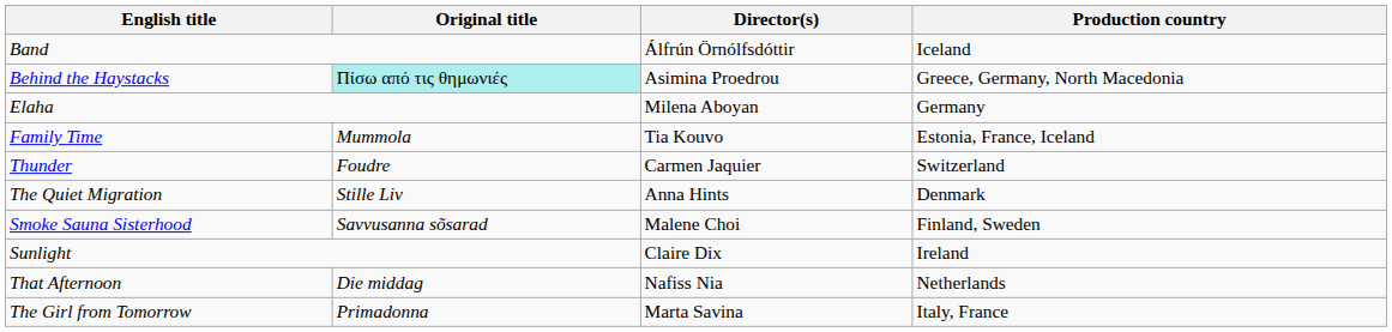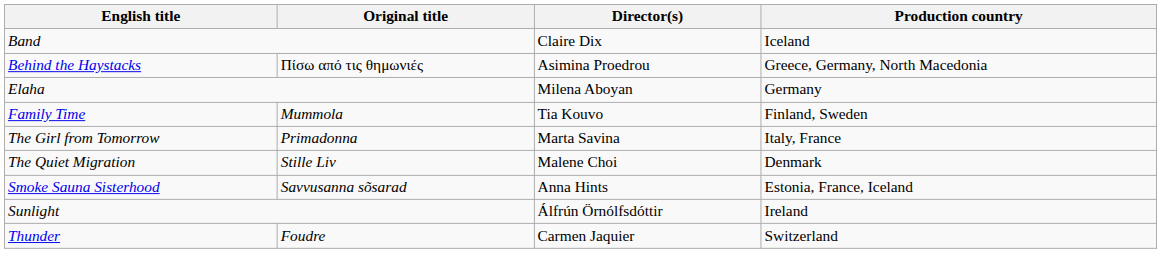 <table class="wikitable" style="width:95%; margin-bottom:2px">
 <tr>
 <th>English title</th>
 <th>Original title</th>
 <th>Director(s)</th>
 <th>Production country</th>
 </tr>
 <tr>
 <td colspan="2"><em>Band</em></td>
-<td>Álfrún Örnólfsdóttir</td>
+<td>Claire Dix</td>
 <td>Iceland</td>
 </tr>
 <tr>
 <td><em><a href='#'>Behind the Haystacks</a></em></td>
-<td style="background: paleturquoise;">Πίσω από τις θημωνιές</td>
+<td>Πίσω από τις θημωνιές</td>
 <td>Asimina Proedrou</td>
 <td>Greece, Germany, North Macedonia</td>
 </tr>
 <tr>
 <td colspan="2"><em>Elaha</em></td>
 <td>Milena Aboyan</td>
 <td>Germany</td>
 </tr>
 <tr>
 <td><em><a href='#'>Family Time</a></em></td>
 <td><em>Mummola</em></td>
 <td>Tia Kouvo</td>
+<td>Finland, Sweden</td>
+</tr>
+<tr>
+<td><em>The Girl from Tomorrow</em></td>
+<td><em>Primadonna</em></td>
+<td>Marta Savina</td>
+<td>Italy, France</td>
+</tr>
+<tr>
+<td><em>The Quiet Migration</em></td>
+<td><em>Stille Liv</em></td>
+<td>Malene Choi</td>
+<td>Denmark</td>
+</tr>
+<tr>
+<td><em><a href='#'>Smoke Sauna Sisterhood</a></em></td>
+<td><em>Savvusanna sõsarad</em></td>
+<td>Anna Hints</td>
 <td>Estonia, France, Iceland</td>
+</tr>
+<tr>
+<td colspan="2"><em>Sunlight</em></td>
+<td>Álfrún Örnólfsdóttir</td>
+<td>Ireland</td>
 </tr>
 <tr>
 <td><em><a href='#'>Thunder</a></em></td>
 <td><em>Foudre</em></td>
 <td>Carmen Jaquier</td>
 <td>Switzerland</td>
 </tr>
-<tr>
-<td><em>The Quiet Migration</em></td>
-<td><em>Stille Liv</em></td>
-<td>Anna Hints</td>
-<td>Denmark</td>
-</tr>
-<tr>
-<td><em><a href='#'>Smoke Sauna Sisterhood</a></em></td>
-<td><em>Savvusanna sõsarad</em></td>
-<td>Malene Choi</td>
-<td>Finland, Sweden</td>
-</tr>
-<tr>
-<td colspan="2"><em>Sunlight</em></td>
-<td>Claire Dix</td>
-<td>Ireland</td>
-</tr>
-<tr>
-<td><em>That Afternoon</em></td>
-<td><em>Die middag</em></td>
-<td>Nafiss Nia</td>
-<td>Netherlands</td>
-</tr>
-<tr>
-<td><em>The Girl from Tomorrow</em></td>
-<td><em>Primadonna</em></td>
-<td>Marta Savina</td>
-<td>Italy, France</td>
-</tr>
 </table>
